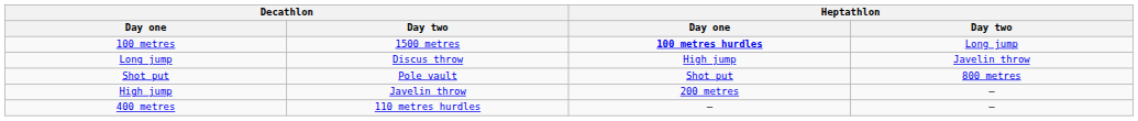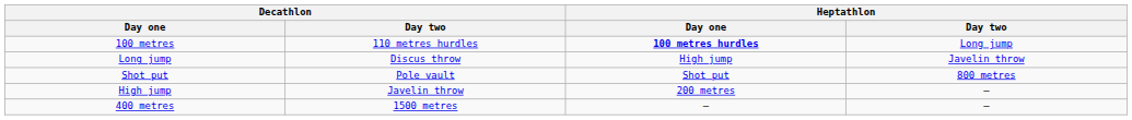 <table class="wikitable" style=" text-align:center; font-size:95%;" width="90%">
 <tr>
 <th colspan=2>Decathlon</th>
 <th colspan=2>Heptathlon</th>
 </tr>
 <tr>
 <th width=18%>Day one</th>
 <th width=18%>Day two</th>
 <th width=18%>Day one</th>
 <th width=18%>Day two</th>
 </tr>
 <tr>
 <td><a href='#'>100 metres</a></td>
-<td><a href='#'>1500 metres</a></td>
+<td><a href='#'>110 metres hurdles</a></td>
 <td><strong><a href='#'>100 metres hurdles</a></strong></td>
 <td><a href='#'>Long jump</a></td>
 </tr>
 <tr>
 <td><a href='#'>Long jump</a></td>
 <td><a href='#'>Discus throw</a></td>
 <td><a href='#'>High jump</a></td>
 <td><a href='#'>Javelin throw</a></td>
 </tr>
 <tr>
 <td><a href='#'>Shot put</a></td>
 <td><a href='#'>Pole vault</a></td>
 <td><a href='#'>Shot put</a></td>
 <td><a href='#'>800 metres</a></td>
 </tr>
 <tr>
 <td><a href='#'>High jump</a></td>
 <td><a href='#'>Javelin throw</a></td>
 <td><a href='#'>200 metres</a></td>
 <td align=center>—</td>
 </tr>
 <tr>
 <td><a href='#'>400 metres</a></td>
-<td><a href='#'>110 metres hurdles</a></td>
+<td><a href='#'>1500 metres</a></td>
 <td align=center>—</td>
 <td align=center>—</td>
 </tr>
 </table>
